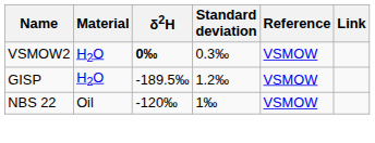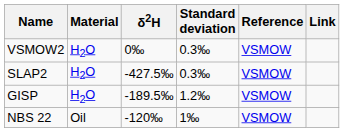 <table class="wikitable sortable mw-collapsible">
 <tr>
 <th>Name</th>
 <th>Material</th>
 <th>δ<sup>2</sup>H</th>
 <th>Standard<br>deviation</th>
 <th>Reference</th>
 <th>Link</th>
 </tr>
 <tr>
 <td>VSMOW2</td>
 <td><a href='#'>H<sub>2</sub>O</a></td>
-<td><strong>0‰</strong></td>
+<td>0‰</td>
+<td>0.3‰</td>
+<td><a href='#'>VSMOW</a></td>
+<td></td>
+</tr>
+<tr>
+<td>SLAP2</td>
+<td><a href='#'>H<sub>2</sub>O</a></td>
+<td>-427.5‰</td>
 <td>0.3‰</td>
 <td><a href='#'>VSMOW</a></td>
 <td></td>
 </tr>
 <tr>
 <td>GISP</td>
 <td><a href='#'>H<sub>2</sub>O</a></td>
 <td>-189.5‰</td>
 <td>1.2‰</td>
 <td><a href='#'>VSMOW</a></td>
 <td></td>
 </tr>
 <tr>
 <td>NBS 22</td>
 <td>Oil</td>
 <td>-120‰</td>
 <td>1‰</td>
 <td><a href='#'>VSMOW</a></td>
 <td></td>
 </tr>
 </table>
